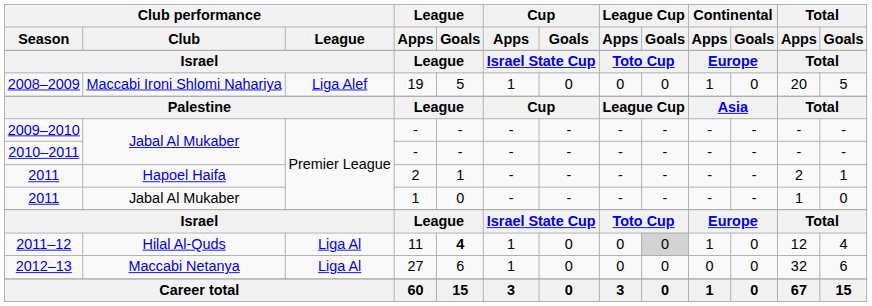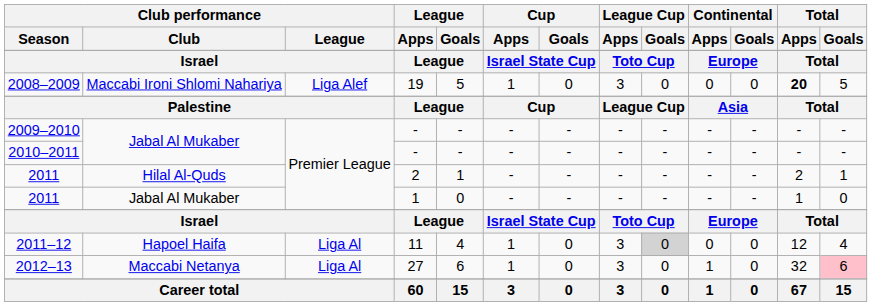 <table class="wikitable" style="text-align:center">
 <tr>
 <th colspan="3">Club performance</th>
 <th colspan="2">League</th>
 <th colspan="2">Cup</th>
 <th colspan="2">League Cup</th>
 <th colspan="2">Continental</th>
 <th colspan="2">Total</th>
 </tr>
 <tr>
 <th>Season</th>
 <th>Club</th>
 <th>League</th>
 <th>Apps</th>
 <th>Goals</th>
 <th>Apps</th>
 <th>Goals</th>
 <th>Apps</th>
 <th>Goals</th>
 <th>Apps</th>
 <th>Goals</th>
 <th>Apps</th>
 <th>Goals</th>
 </tr>
 <tr>
 </tr>
 <tr>
 <th colspan="3">Israel</th>
 <th colspan="2">League</th>
 <th colspan="2"><a href='#'>Israel State Cup</a></th>
 <th colspan="2"><a href='#'>Toto Cup</a></th>
 <th colspan="2"><a href='#'>Europe</a></th>
 <th colspan="2">Total</th>
 </tr>
 <tr>
 <td><a href='#'>2008–2009</a></td>
 <td><a href='#'>Maccabi Ironi Shlomi Nahariya</a></td>
 <td><a href='#'>Liga Alef</a></td>
 <td>19</td>
 <td>5</td>
 <td>1</td>
 <td>0</td>
+<td>3</td>
 <td>0</td>
 <td>0</td>
-<td>1</td>
 <td>0</td>
-<td>20</td>
+<td><strong>20</strong></td>
 <td>5</td>
 </tr>
 <tr>
 </tr>
 <tr>
 <th colspan="3">Palestine</th>
 <th colspan="2">League</th>
 <th colspan="2">Cup</th>
 <th colspan="2">League Cup</th>
 <th colspan="2"><a href='#'>Asia</a></th>
 <th colspan="2">Total</th>
 </tr>
 <tr>
 <td><a href='#'>2009–2010</a></td>
 <td rowspan="2"><a href='#'>Jabal Al Mukaber</a></td>
 <td rowspan="4">Premier League</td>
 <td>-</td>
 <td>-</td>
 <td>-</td>
 <td>-</td>
 <td>-</td>
 <td>-</td>
 <td>-</td>
 <td>-</td>
 <td>-</td>
 <td>-</td>
 </tr>
 <tr>
 <td><a href='#'>2010–2011</a></td>
 <td>-</td>
 <td>-</td>
 <td>-</td>
 <td>-</td>
 <td>-</td>
 <td>-</td>
 <td>-</td>
 <td>-</td>
 <td>-</td>
 <td>-</td>
 </tr>
 <tr>
 <td><a href='#'>2011</a></td>
-<td><a href='#'>Hapoel Haifa</a></td>
+<td><a href='#'>Hilal Al-Quds</a></td>
 <td>2</td>
 <td>1</td>
 <td>-</td>
 <td>-</td>
 <td>-</td>
 <td>-</td>
 <td>-</td>
 <td>-</td>
 <td>2</td>
 <td>1</td>
 </tr>
 <tr>
 <td><a href='#'>2011</a></td>
 <td>Jabal Al Mukaber</td>
 <td>1</td>
 <td>0</td>
 <td>-</td>
 <td>-</td>
 <td>-</td>
 <td>-</td>
 <td>-</td>
 <td>-</td>
 <td>1</td>
 <td>0</td>
 </tr>
 <tr>
 </tr>
 <tr>
 <th colspan="3">Israel</th>
 <th colspan="2">League</th>
 <th colspan="2"><a href='#'>Israel State Cup</a></th>
 <th colspan="2"><a href='#'>Toto Cup</a></th>
 <th colspan="2"><a href='#'>Europe</a></th>
 <th colspan="2">Total</th>
 </tr>
 <tr>
 <td><a href='#'>2011–12</a></td>
-<td><a href='#'>Hilal Al-Quds</a></td>
+<td><a href='#'>Hapoel Haifa</a></td>
 <td><a href='#'>Liga Al</a></td>
 <td>11</td>
-<td><strong>4</strong></td>
+<td>4</td>
 <td>1</td>
 <td>0</td>
+<td>3</td>
+<td style="background: lightgrey;">0</td>
 <td>0</td>
-<td style="background: lightgrey;">0</td>
-<td>1</td>
 <td>0</td>
 <td>12</td>
 <td>4</td>
 </tr>
 <tr>
 <td><a href='#'>2012–13</a></td>
 <td><a href='#'>Maccabi Netanya</a></td>
 <td><a href='#'>Liga Al</a></td>
 <td>27</td>
 <td>6</td>
 <td>1</td>
 <td>0</td>
+<td>3</td>
 <td>0</td>
-<td>0</td>
-<td>0</td>
+<td>1</td>
 <td>0</td>
 <td>32</td>
-<td>6</td>
+<td style="background: pink;">6</td>
 </tr>
 <tr>
 </tr>
 <tr>
 <th colspan="3">Career total</th>
 <th>60</th>
 <th>15</th>
 <th>3</th>
 <th>0</th>
 <th>3</th>
 <th>0</th>
 <th>1</th>
 <th>0</th>
 <th>67</th>
 <th>15</th>
 </tr>
 </table>
